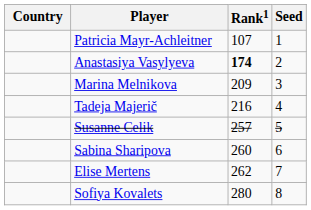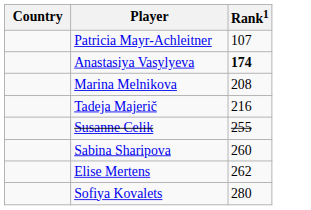 <table class="sortable wikitable">
 <tr>
 <th width="70">Country</th>
 <th width="175">Player</th>
 <th>Rank<sup>1</sup></th>
-<th>Seed</th>
 </tr>
 <tr>
 <td></td>
 <td><a href='#'>Patricia Mayr-Achleitner</a></td>
 <td>107</td>
-<td>1</td>
 </tr>
 <tr>
 <td></td>
 <td><a href='#'>Anastasiya Vasylyeva</a></td>
 <td><strong>174</strong></td>
-<td>2</td>
 </tr>
 <tr>
 <td></td>
 <td><a href='#'>Marina Melnikova</a></td>
-<td>209</td>
-<td>3</td>
+<td>208</td>
 </tr>
 <tr>
 <td></td>
 <td><a href='#'>Tadeja Majerič</a></td>
 <td>216</td>
-<td>4</td>
 </tr>
 <tr>
 <td></td>
 <td><s><a href='#'>Susanne Celik</a></s></td>
-<td><s>257</s></td>
-<td><s>5</s></td>
+<td><s>255</s></td>
 </tr>
 <tr>
 <td></td>
 <td><a href='#'>Sabina Sharipova</a></td>
 <td>260</td>
-<td>6</td>
 </tr>
 <tr>
 <td></td>
 <td><a href='#'>Elise Mertens</a></td>
 <td>262</td>
-<td>7</td>
 </tr>
 <tr>
 <td></td>
 <td><a href='#'>Sofiya Kovalets</a></td>
 <td>280</td>
-<td>8</td>
 </tr>
 </table>
